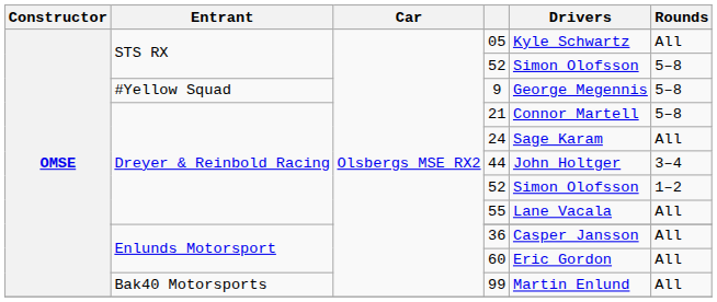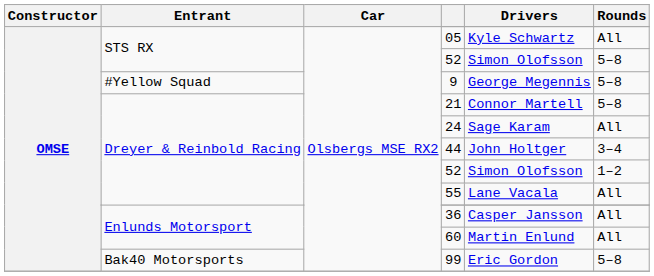 <table class="wikitable">
 <tr>
 <th>Constructor</th>
 <th>Entrant</th>
 <th>Car</th>
 <th></th>
 <th>Drivers</th>
 <th>Rounds</th>
 </tr>
 <tr>
 <th rowspan=13><a href='#'>OMSE</a></th>
 <td rowspan=3> STS RX</td>
 <td rowspan=13><a href='#'>Olsbergs MSE RX2</a></td>
 </tr>
 <tr>
 <td align=center>05</td>
 <td> <a href='#'>Kyle Schwartz</a></td>
 <td>All</td>
 </tr>
 <tr>
 <td align=center>52</td>
 <td> <a href='#'>Simon Olofsson</a></td>
 <td>5–8</td>
 </tr>
 <tr>
 <td rowspan=1> #Yellow Squad</td>
 <td align=center>9</td>
 <td> <a href='#'>George Megennis</a></td>
 <td>5–8</td>
 </tr>
 <tr>
 <td rowspan=5> <a href='#'>Dreyer & Reinbold Racing</a></td>
 <td align=center>21</td>
 <td> <a href='#'>Connor Martell</a></td>
 <td>5–8</td>
 </tr>
 <tr>
 <td align=center>24</td>
 <td> <a href='#'>Sage Karam</a></td>
 <td>All</td>
 </tr>
 <tr>
 <td align=center>44</td>
 <td> <a href='#'>John Holtger</a></td>
 <td>3–4</td>
 </tr>
 <tr>
 <td align=center>52</td>
 <td> <a href='#'>Simon Olofsson</a></td>
 <td>1–2</td>
 </tr>
 <tr>
 <td align=center>55</td>
 <td> <a href='#'>Lane Vacala</a></td>
 <td>All</td>
 </tr>
 <tr>
 <td rowspan=3> <a href='#'>Enlunds Motorsport</a></td>
 </tr>
 <tr>
 <td align=center>36</td>
 <td> <a href='#'>Casper Jansson</a></td>
 <td>All</td>
 </tr>
 <tr>
 <td align=center>60</td>
-<td> <a href='#'>Eric Gordon</a></td>
+<td> <a href='#'>Martin Enlund</a></td>
 <td>All</td>
 </tr>
 <tr>
 <td rowspan=1> Bak40 Motorsports</td>
 <td align=center>99</td>
-<td> <a href='#'>Martin Enlund</a></td>
-<td>All</td>
+<td> <a href='#'>Eric Gordon</a></td>
+<td>5–8</td>
 </tr>
 <tr>
 </tr>
 </table>
